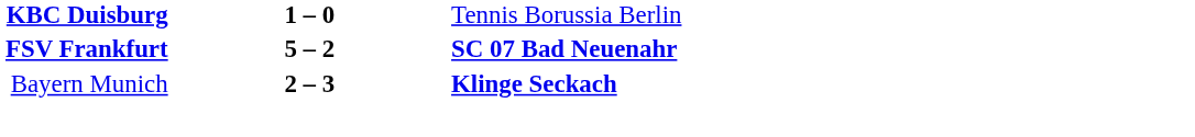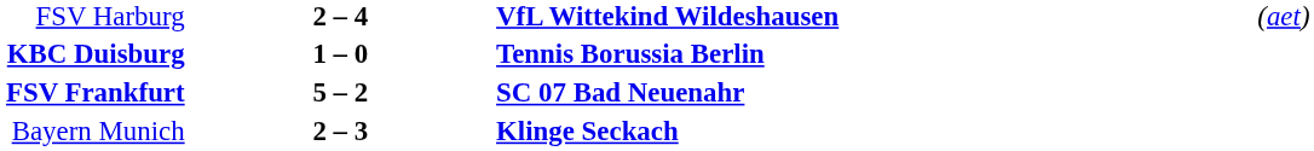 <table width=100% cellspacing=1>
 <tr>
 <th width=25%></th>
 <th width=10%></th>
 <th width=25%></th>
 <th></th>
 </tr>
 <tr style=font-size:90%>
+<td align=right><a href='#'>FSV Harburg</a></td>
+<td align=center><strong>2 – 4</strong></td>
+<td><strong><a href='#'>VfL Wittekind Wildeshausen</a></strong></td>
+<td><em>(<a href='#'>aet</a>)</em></td>
+</tr>
+<tr style=font-size:90%>
 <td align=right><strong><a href='#'>KBC Duisburg</a></strong></td>
 <td align=center><strong>1 – 0</strong></td>
-<td><a href='#'>Tennis Borussia Berlin</a></td>
+<td><strong><a href='#'>Tennis Borussia Berlin</a></strong></td>
 </tr>
 <tr style=font-size:90%>
 <td align=right><strong><a href='#'>FSV Frankfurt</a></strong></td>
 <td align=center><strong>5 – 2</strong></td>
 <td><strong><a href='#'>SC 07 Bad Neuenahr</a></strong></td>
 </tr>
 <tr style=font-size:90%>
 <td align=right><a href='#'>Bayern Munich</a></td>
 <td align=center><strong>2 – 3</strong></td>
 <td><strong><a href='#'>Klinge Seckach</a></strong></td>
 </tr>
 </table>
